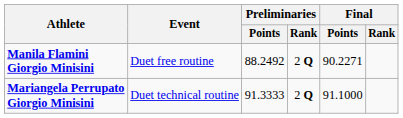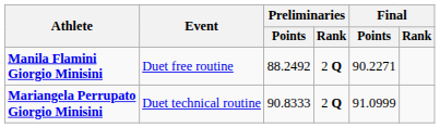 <table class=wikitable style="font-size:90%">
 <tr>
 <th rowspan="2">Athlete</th>
 <th rowspan="2">Event</th>
 <th colspan="2">Preliminaries</th>
 <th colspan="2">Final</th>
 </tr>
 <tr style="font-size:95%">
 <th>Points</th>
 <th>Rank</th>
 <th>Points</th>
 <th>Rank</th>
 </tr>
 <tr align=center>
 <td align=left><strong><a href='#'>Manila Flamini</a><br><a href='#'>Giorgio Minisini</a></strong></td>
 <td align=left><a href='#'>Duet free routine</a></td>
 <td>88.2492</td>
 <td>2 <strong>Q</strong></td>
 <td>90.2271</td>
 <td></td>
 </tr>
 <tr align=center>
 <td align=left><strong><a href='#'>Mariangela Perrupato</a><br><a href='#'>Giorgio Minisini</a></strong></td>
 <td align=left><a href='#'>Duet technical routine</a></td>
-<td>91.3333</td>
+<td>90.8333</td>
 <td>2 <strong>Q</strong></td>
-<td>91.1000</td>
+<td>91.0999</td>
 <td></td>
 </tr>
 </table>
